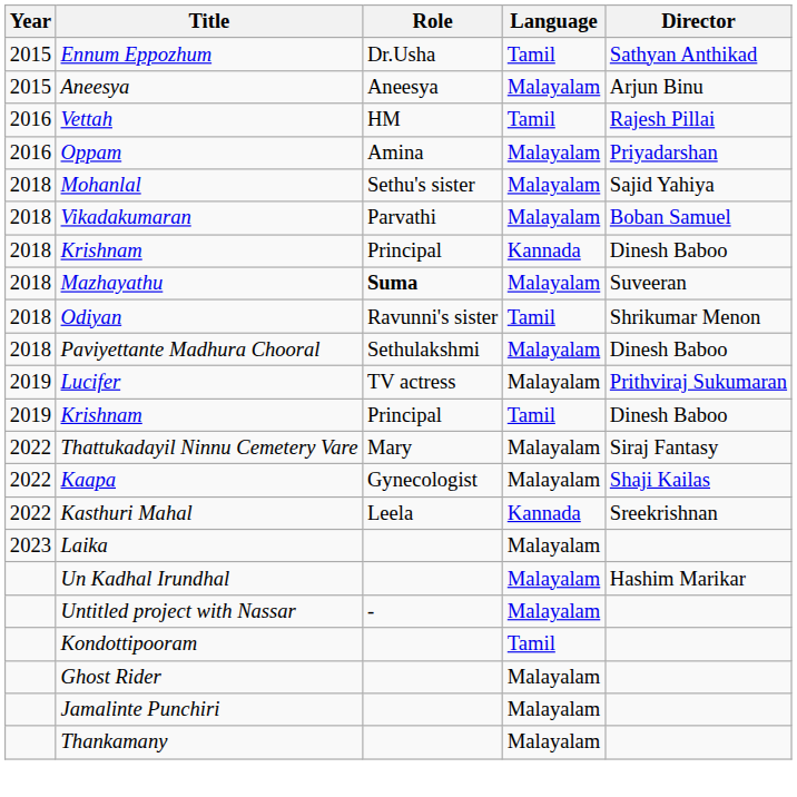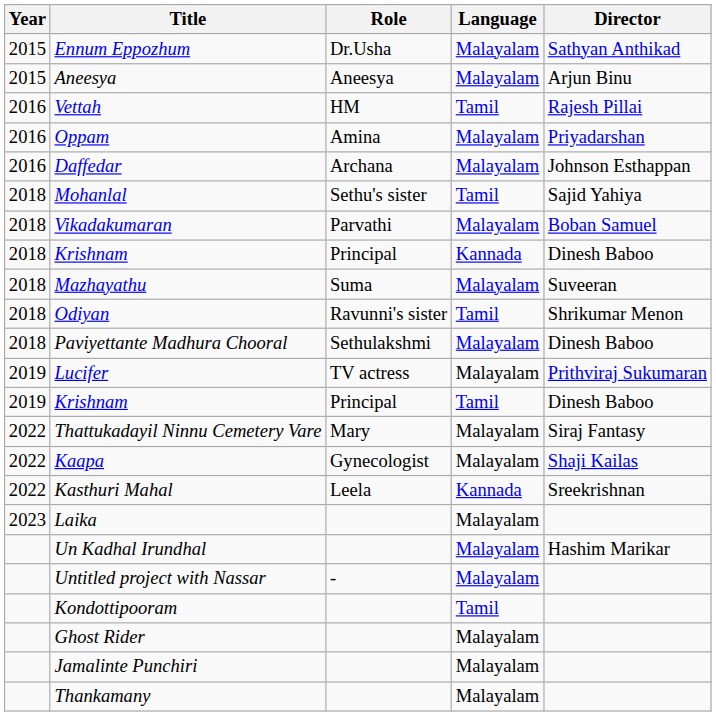 <table class="wikitable">
 <tr>
 <th>Year</th>
 <th>Title</th>
 <th>Role</th>
 <th>Language</th>
 <th>Director</th>
 </tr>
 <tr>
 <td>2015</td>
 <td><em><a href='#'>Ennum Eppozhum</a></em></td>
 <td>Dr.Usha</td>
-<td><a href='#'>Tamil</a></td>
+<td><a href='#'>Malayalam</a></td>
 <td><a href='#'>Sathyan Anthikad</a></td>
 </tr>
 <tr>
 <td>2015</td>
 <td><em>Aneesya</em></td>
 <td>Aneesya</td>
 <td><a href='#'>Malayalam</a></td>
 <td>Arjun Binu</td>
 </tr>
 <tr>
 <td>2016</td>
 <td><em><a href='#'>Vettah</a></em></td>
 <td>HM</td>
 <td><a href='#'>Tamil</a></td>
 <td><a href='#'>Rajesh Pillai</a></td>
 </tr>
 <tr>
 <td>2016</td>
 <td><em><a href='#'>Oppam</a></em></td>
 <td>Amina</td>
 <td><a href='#'>Malayalam</a></td>
 <td><a href='#'>Priyadarshan</a></td>
 </tr>
 <tr>
+<td>2016</td>
+<td><em><a href='#'>Daffedar</a></em></td>
+<td>Archana</td>
+<td><a href='#'>Malayalam</a></td>
+<td>Johnson Esthappan</td>
+</tr>
+<tr>
 <td>2018</td>
 <td><em><a href='#'>Mohanlal</a></em></td>
 <td>Sethu's sister</td>
-<td><a href='#'>Malayalam</a></td>
+<td><a href='#'>Tamil</a></td>
 <td>Sajid Yahiya</td>
 </tr>
 <tr>
 <td>2018</td>
 <td><em><a href='#'>Vikadakumaran</a></em></td>
 <td>Parvathi</td>
 <td><a href='#'>Malayalam</a></td>
 <td><a href='#'>Boban Samuel</a></td>
 </tr>
 <tr>
 <td>2018</td>
 <td><em><a href='#'>Krishnam</a></em></td>
 <td>Principal</td>
 <td><a href='#'>Kannada</a></td>
 <td>Dinesh Baboo</td>
 </tr>
 <tr>
 <td>2018</td>
 <td><em><a href='#'>Mazhayathu</a></em></td>
-<td><strong>Suma</strong></td>
+<td>Suma</td>
 <td><a href='#'>Malayalam</a></td>
 <td>Suveeran</td>
 </tr>
 <tr>
 <td>2018</td>
 <td><em><a href='#'>Odiyan</a></em></td>
 <td>Ravunni's sister</td>
 <td><a href='#'>Tamil</a></td>
 <td>Shrikumar Menon</td>
 </tr>
 <tr>
 <td>2018</td>
 <td><em>Paviyettante Madhura Chooral</em></td>
 <td>Sethulakshmi</td>
 <td><a href='#'>Malayalam</a></td>
 <td>Dinesh Baboo</td>
 </tr>
 <tr>
 <td>2019</td>
 <td><em><a href='#'>Lucifer</a></em></td>
 <td>TV actress</td>
 <td>Malayalam</td>
 <td><a href='#'>Prithviraj Sukumaran</a></td>
 </tr>
 <tr>
 <td>2019</td>
 <td><em><a href='#'>Krishnam</a></em></td>
 <td>Principal</td>
 <td><a href='#'>Tamil</a></td>
 <td>Dinesh Baboo</td>
 </tr>
 <tr>
 <td>2022</td>
 <td><em>Thattukadayil Ninnu Cemetery Vare</em></td>
 <td>Mary</td>
 <td>Malayalam</td>
 <td>Siraj Fantasy</td>
 </tr>
 <tr>
 <td>2022</td>
 <td><em><a href='#'>Kaapa</a></em></td>
 <td>Gynecologist</td>
 <td>Malayalam</td>
 <td><a href='#'>Shaji Kailas</a></td>
 </tr>
 <tr>
 <td>2022</td>
 <td><em>Kasthuri Mahal</em></td>
 <td>Leela</td>
 <td><a href='#'>Kannada</a></td>
 <td>Sreekrishnan</td>
 </tr>
 <tr>
 <td>2023</td>
 <td><em>Laika</em></td>
 <td></td>
 <td>Malayalam</td>
 <td></td>
 </tr>
 <tr>
 <td></td>
 <td><em>Un Kadhal Irundhal</em></td>
 <td></td>
 <td><a href='#'>Malayalam</a></td>
 <td>Hashim Marikar</td>
 </tr>
 <tr>
 <td></td>
 <td><em>Untitled project with Nassar</em></td>
 <td>-</td>
 <td><a href='#'>Malayalam</a></td>
 <td></td>
 </tr>
 <tr>
 <td></td>
 <td><em>Kondottipooram</em></td>
 <td></td>
 <td><a href='#'>Tamil</a></td>
 <td></td>
 </tr>
 <tr>
 <td></td>
 <td><em>Ghost Rider</em></td>
 <td></td>
 <td>Malayalam</td>
 <td></td>
 </tr>
 <tr>
 <td></td>
 <td><em>Jamalinte Punchiri</em></td>
 <td></td>
 <td>Malayalam</td>
 <td></td>
 </tr>
 <tr>
 <td></td>
 <td><em>Thankamany</em></td>
 <td></td>
 <td>Malayalam</td>
 <td></td>
 </tr>
 </table>
